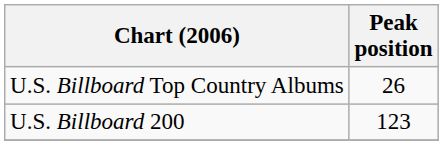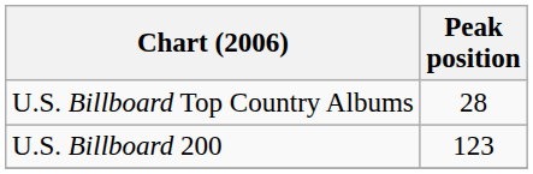 <table class="wikitable">
 <tr>
 <th>Chart (2006)</th>
 <th>Peak<br>position</th>
 </tr>
 <tr>
 <td>U.S. <em>Billboard</em> Top Country Albums</td>
-<td align="center">26</td>
+<td align="center">28</td>
 </tr>
 <tr>
 <td>U.S. <em>Billboard</em> 200</td>
 <td align="center">123</td>
 </tr>
 <tr>
 </tr>
 </table>
